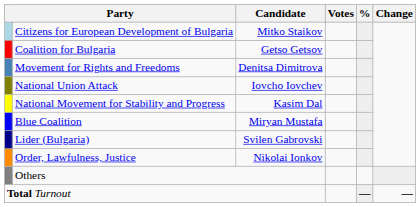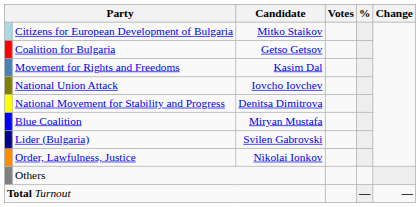 <table class="wikitable" border="1">
 <tr style="background-color:#C9C9C9">
 <th align=left colspan=2 valign=top>Party</th>
 <th align-right>Candidate</th>
 <th align-right>Votes</th>
 <th align=right>%</th>
 <th align=right>Change</th>
 </tr>
 <tr>
 <td bgcolor="lightblue"> </td>
 <td align=left><a href='#'>Citizens for European Development of Bulgaria</a></td>
 <td align=right><a href='#'>Mitko Staikov</a></td>
 <td align=right></td>
 <td align=right style="background-color:#EEEEEE"></td>
 </tr>
 <tr>
 <td bgcolor="red"> </td>
 <td align=left><a href='#'>Coalition for Bulgaria</a></td>
 <td align=right><a href='#'>Getso Getsov</a></td>
 <td align=right></td>
 <td align=right style="background-color:#EEEEEE"></td>
 </tr>
 <tr>
 <td bgcolor="#4682B4"> </td>
 <td align=left><a href='#'>Movement for Rights and Freedoms</a></td>
-<td align=right><a href='#'>Denitsa Dimitrova</a></td>
+<td align=right><a href='#'>Kasim Dal</a></td>
 <td align=right></td>
 <td align=right style="background-color:#EEEEEE"></td>
 </tr>
 <tr>
 <td bgcolor="#808000"> </td>
 <td align=left><a href='#'>National Union Attack</a></td>
 <td align=right><a href='#'>Iovcho Iovchev</a></td>
 <td align=right></td>
 <td align=right style="background-color:#EEEEEE"></td>
 </tr>
 <tr>
 <td bgcolor="yellow"> </td>
 <td align=left><a href='#'>National Movement for Stability and Progress</a></td>
-<td align=right><a href='#'>Kasim Dal</a></td>
+<td align=right><a href='#'>Denitsa Dimitrova</a></td>
 <td align=right></td>
 <td align=right style="background-color:#EEEEEE"></td>
 </tr>
 <tr>
 <td bgcolor="blue"> </td>
 <td align=left><a href='#'>Blue Coalition</a></td>
 <td align=right><a href='#'>Miryan Mustafa</a></td>
 <td align=right></td>
 <td align=right style="background-color:#EEEEEE"></td>
 </tr>
 <tr>
 <td bgcolor="darkblue"> </td>
 <td align=left><a href='#'>Lider (Bulgaria)</a></td>
 <td align=right><a href='#'>Svilen Gabrovski</a></td>
 <td align=right></td>
 <td align=right style="background-color:#EEEEEE"></td>
 </tr>
 <tr>
 <td bgcolor="darkorange"> </td>
 <td align=left><a href='#'>Order, Lawfulness, Justice</a></td>
 <td align=right><a href='#'>Nikolai Ionkov</a></td>
 <td align=right></td>
 <td align=right style="background-color:#EEEEEE"></td>
 </tr>
 <tr>
 <td bgcolor="grey"> </td>
 <td align=left colspan=2>Others</td>
 <td align=right></td>
 <td align=right></td>
 <td align=right style="background-color:#EEEEEE"></td>
 </tr>
 <tr>
 <td align=left colspan=3><strong>Total</strong>      <em> Turnout</em></td>
 <td align=right></td>
 <td align=right style="background-color:#EEEEEE"><strong>—</strong></td>
 <td align=right><strong>—</strong></td>
 </tr>
 </table>
